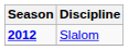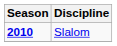 <table class="wikitable">
 <tr>
 <th>Season</th>
 <th>Discipline</th>
 </tr>
 <tr>
-<td><strong><a href='#'>2012</a></strong></td>
+<td><strong><a href='#'>2010</a></strong></td>
 <td><a href='#'>Slalom</a></td>
 </tr>
 <tr>
 </tr>
 </table>
